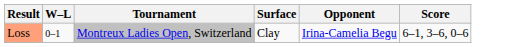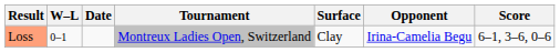 <table class="sortable wikitable">
 <tr>
 <th>Result</th>
 <th class=unsortable>W–L</th>
+<th>Date</th>
 <th>Tournament</th>
 <th>Surface</th>
 <th>Opponent</th>
 <th class=unsortable>Score</th>
 </tr>
 <tr>
 <td style="background:#ffa07a;">Loss</td>
 <td><small>0–1</small></td>
+<td><a href='#'></a></td>
 <td bgcolor=silver><a href='#'>Montreux Ladies Open</a>, Switzerland</td>
 <td>Clay</td>
 <td> <a href='#'>Irina-Camelia Begu</a></td>
 <td>6–1, 3–6, 0–6</td>
 </tr>
 </table>
